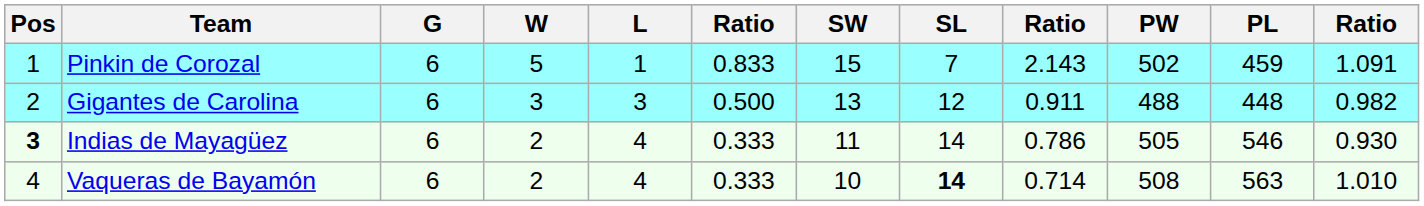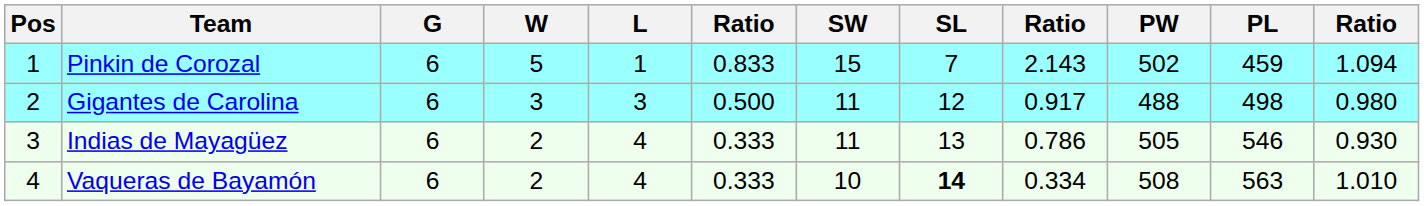 <table class=wikitable style="text-align:center">
 <tr bgcolor="#DCDCDC">
 <th width="25">Pos</th>
 <th width="200">Team</th>
 <th width="60">G</th>
 <th width="60">W</th>
 <th width="60">L</th>
 <th width="60">Ratio</th>
 <th width="60">SW</th>
 <th width="60">SL</th>
 <th width="60">Ratio</th>
 <th width="60">PW</th>
 <th width="60">PL</th>
 <th width="60">Ratio</th>
 </tr>
 <tr bgcolor=#99FFFF>
 <td>1</td>
 <td align=left><a href='#'>Pinkin de Corozal</a></td>
 <td>6</td>
 <td>5</td>
 <td>1</td>
 <td>0.833</td>
 <td>15</td>
 <td>7</td>
 <td>2.143</td>
 <td>502</td>
 <td>459</td>
-<td>1.091</td>
+<td>1.094</td>
 </tr>
 <tr bgcolor=#99FFFF>
 <td>2</td>
 <td align=left><a href='#'>Gigantes de Carolina</a></td>
 <td>6</td>
 <td>3</td>
 <td>3</td>
 <td>0.500</td>
-<td>13</td>
+<td>11</td>
 <td>12</td>
-<td>0.911</td>
+<td>0.917</td>
 <td>488</td>
-<td>448</td>
-<td>0.982</td>
+<td>498</td>
+<td>0.980</td>
 </tr>
 <tr bgcolor=#eeffee>
-<td><strong>3</strong></td>
+<td>3</td>
 <td align=left><a href='#'>Indias de Mayagüez</a></td>
 <td>6</td>
 <td>2</td>
 <td>4</td>
 <td>0.333</td>
 <td>11</td>
-<td>14</td>
+<td>13</td>
 <td>0.786</td>
 <td>505</td>
 <td>546</td>
 <td>0.930</td>
 </tr>
 <tr bgcolor=#eeffee>
 <td>4</td>
 <td align=left><a href='#'>Vaqueras de Bayamón</a></td>
 <td>6</td>
 <td>2</td>
 <td>4</td>
 <td>0.333</td>
 <td>10</td>
 <td><strong>14</strong></td>
-<td>0.714</td>
+<td>0.334</td>
 <td>508</td>
 <td>563</td>
 <td>1.010</td>
 </tr>
 </table>
